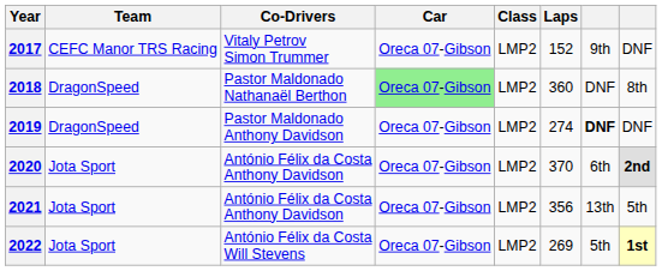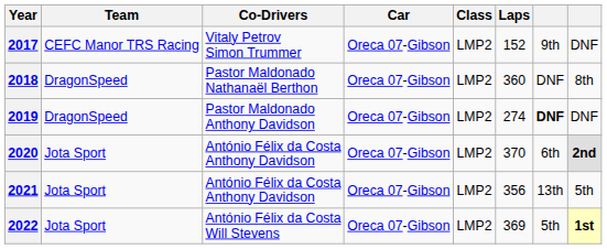 <table class="wikitable" style="text-align:center; font-size:90%">
 <tr>
 <th>Year</th>
 <th>Team</th>
 <th>Co-Drivers</th>
 <th>Car</th>
 <th>Class</th>
 <th>Laps</th>
 <th></th>
 <th></th>
 </tr>
 <tr>
 <th><a href='#'>2017</a></th>
 <td align="left"nowrap> <a href='#'>CEFC Manor TRS Racing</a></td>
 <td align="left"> <a href='#'>Vitaly Petrov</a><br> <a href='#'>Simon Trummer</a></td>
 <td align="left"><a href='#'>Oreca 07</a>-<a href='#'>Gibson</a></td>
 <td>LMP2</td>
 <td>152</td>
 <td>9th</td>
 <td>DNF</td>
 </tr>
 <tr>
 <th><a href='#'>2018</a></th>
 <td align="left"> <a href='#'>DragonSpeed</a></td>
 <td align="left"> <a href='#'>Pastor Maldonado</a><br> <a href='#'>Nathanaël Berthon</a></td>
-<td align="left" style="background: lightgreen;"><a href='#'>Oreca 07</a>-<a href='#'>Gibson</a></td>
+<td align="left"><a href='#'>Oreca 07</a>-<a href='#'>Gibson</a></td>
 <td>LMP2</td>
 <td>360</td>
 <td>DNF</td>
 <td>8th</td>
 </tr>
 <tr>
 <th><a href='#'>2019</a></th>
 <td align="left"> <a href='#'>DragonSpeed</a></td>
 <td align="left"> <a href='#'>Pastor Maldonado</a><br> <a href='#'>Anthony Davidson</a></td>
 <td align="left"><a href='#'>Oreca 07</a>-<a href='#'>Gibson</a></td>
 <td>LMP2</td>
 <td>274</td>
 <td><strong>DNF</strong></td>
 <td>DNF</td>
 </tr>
 <tr>
 <th><a href='#'>2020</a></th>
 <td align="left"> <a href='#'>Jota Sport</a></td>
 <td align="left"> <a href='#'>António Félix da Costa</a><br> <a href='#'>Anthony Davidson</a></td>
 <td align="left"><a href='#'>Oreca 07</a>-<a href='#'>Gibson</a></td>
 <td>LMP2</td>
 <td>370</td>
 <td>6th</td>
 <td style="background:#DFDFDF;"><strong>2nd</strong></td>
 </tr>
 <tr>
 <th><a href='#'>2021</a></th>
 <td align="left"> <a href='#'>Jota Sport</a></td>
 <td align="left"> <a href='#'>António Félix da Costa</a><br> <a href='#'>Anthony Davidson</a></td>
 <td align="left"><a href='#'>Oreca 07</a>-<a href='#'>Gibson</a></td>
 <td>LMP2</td>
 <td>356</td>
 <td>13th</td>
 <td>5th</td>
 </tr>
 <tr>
 <th><a href='#'>2022</a></th>
 <td align="left"> <a href='#'>Jota Sport</a></td>
 <td align="left"nowrap> <a href='#'>António Félix da Costa</a><br> <a href='#'>Will Stevens</a></td>
 <td align="left"nowrap><a href='#'>Oreca 07</a>-<a href='#'>Gibson</a></td>
 <td>LMP2</td>
-<td>269</td>
+<td>369</td>
 <td>5th</td>
 <td style="background:#FFFFBF;"><strong>1st</strong></td>
 </tr>
 </table>
